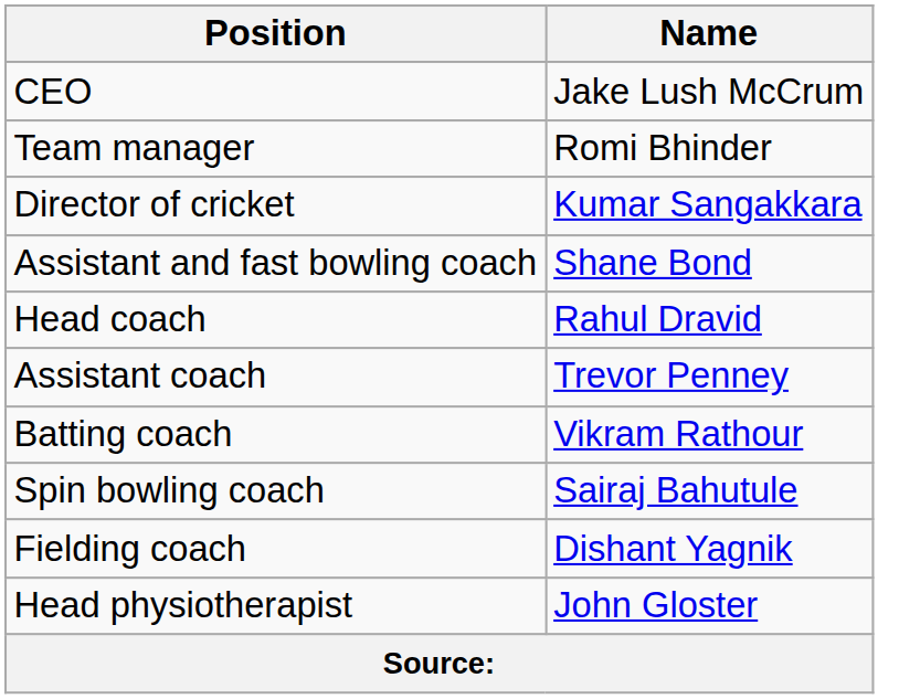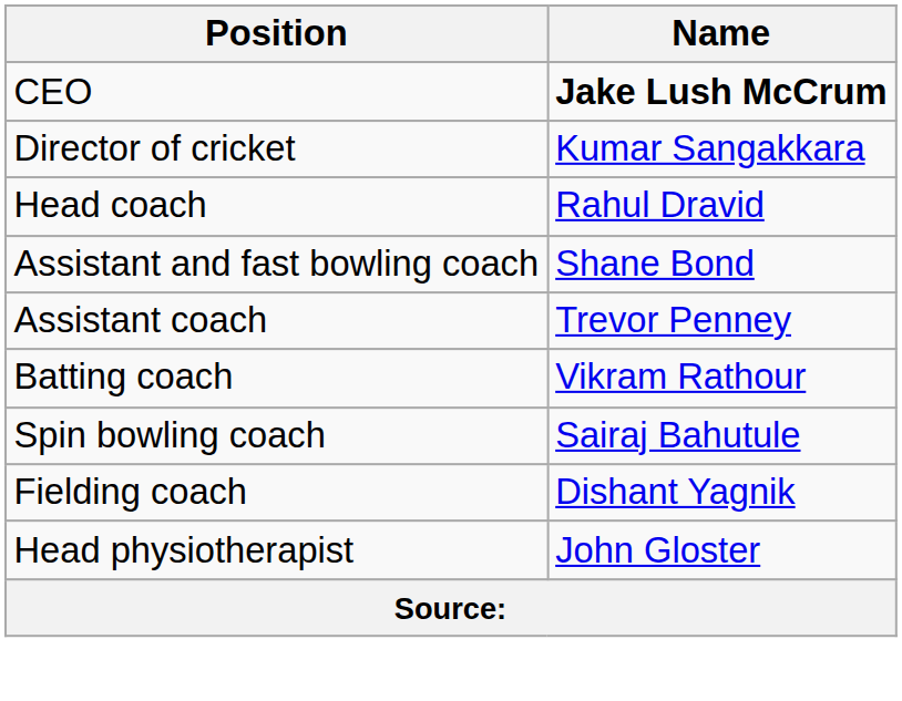 <table class="wikitable">
 <tr>
 <th>Position</th>
 <th>Name</th>
 </tr>
 <tr>
 <td>CEO</td>
-<td>Jake Lush McCrum</td>
-</tr>
-<tr>
-<td>Team manager</td>
-<td>Romi Bhinder</td>
+<td><strong>Jake Lush McCrum</strong></td>
 </tr>
 <tr>
 <td>Director of cricket</td>
 <td><a href='#'>Kumar Sangakkara</a></td>
 </tr>
 <tr>
+<td>Head coach</td>
+<td><a href='#'>Rahul Dravid</a></td>
+</tr>
+<tr>
 <td>Assistant and fast bowling coach</td>
 <td><a href='#'>Shane Bond</a></td>
-</tr>
-<tr>
-<td>Head coach</td>
-<td><a href='#'>Rahul Dravid</a></td>
 </tr>
 <tr>
 <td>Assistant coach</td>
 <td><a href='#'>Trevor Penney</a></td>
 </tr>
 <tr>
 <td>Batting coach</td>
 <td><a href='#'>Vikram Rathour</a></td>
 </tr>
 <tr>
 <td>Spin bowling coach</td>
 <td><a href='#'>Sairaj Bahutule</a></td>
 </tr>
 <tr>
 <td>Fielding coach</td>
 <td><a href='#'>Dishant Yagnik</a></td>
 </tr>
 <tr>
 <td>Head physiotherapist</td>
 <td><a href='#'>John Gloster</a></td>
 </tr>
 <tr>
 <th colspan="2" style="text-align:center;"><small>Source: </small></th>
 </tr>
 </table>
